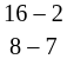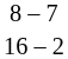 <table style="text-align:center">
 <tr>
 <th width=200></th>
 <th width=100></th>
 <th width=200></th>
 </tr>
 <tr>
 <td align=right><strong></strong></td>
-<td>16 – 2</td>
+<td>8 – 7</td>
 <td align=left></td>
 </tr>
 <tr>
 <td align=right><strong></strong></td>
-<td>8 – 7</td>
+<td>16 – 2</td>
 <td align=left></td>
 </tr>
 </table>
